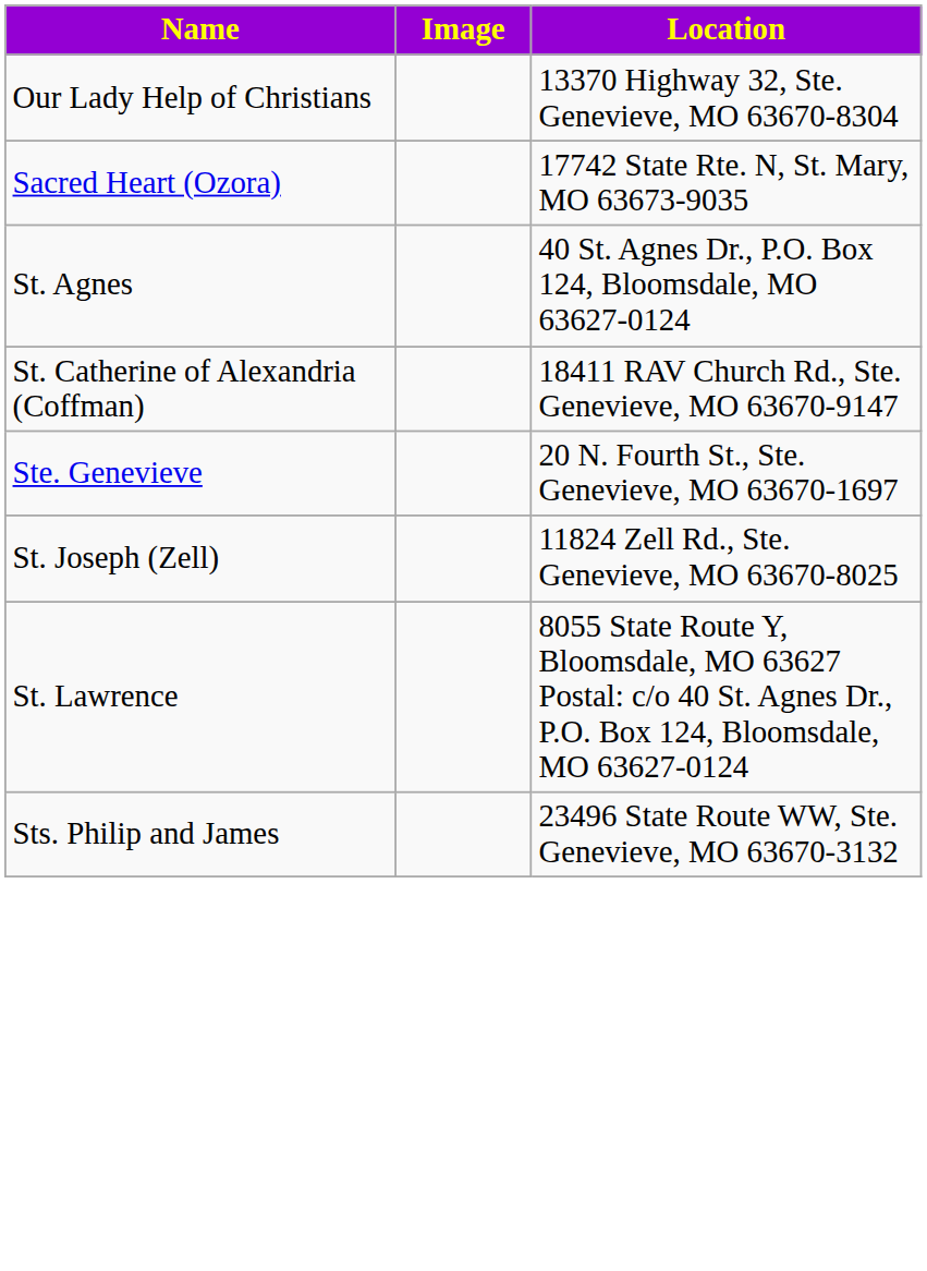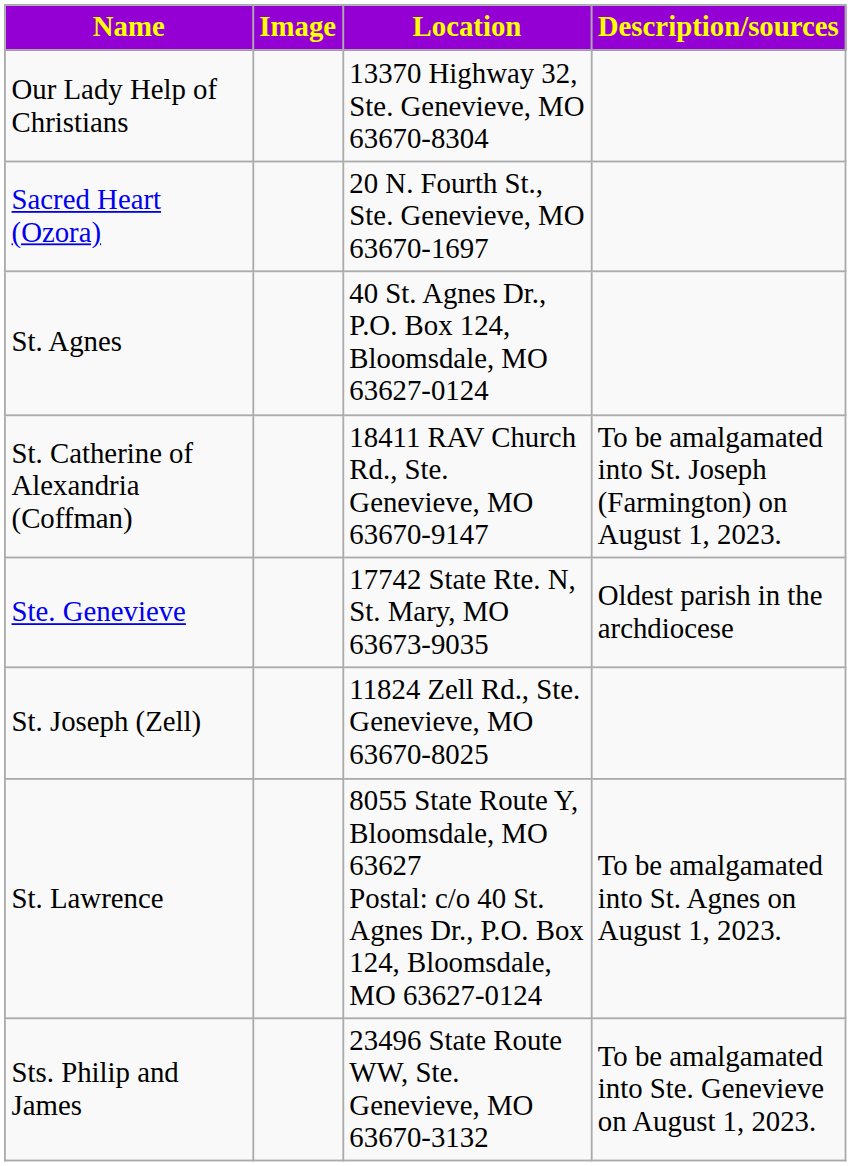 <table class="wikitable sortable mw-collapsible mw-collapsed" style="width:75%">
 <tr>
 <th style="background:darkviolet; color:yellow;" width="30%"><strong>Name</strong></th>
 <th style="background:darkviolet; color:yellow;" width="10%"><strong>Image</strong></th>
 <th style="background:darkviolet; color:yellow;" width="30%"><strong>Location</strong></th>
+<th style="background:darkviolet; color:yellow;" width="30%"><strong>Description/sources</strong></th>
 </tr>
 <tr>
 <td>Our Lady Help of Christians</td>
 <td></td>
 <td>13370 Highway 32, Ste. Genevieve, MO 63670-8304</td>
+<td></td>
 </tr>
 <tr>
 <td><a href='#'>Sacred Heart (Ozora)</a></td>
 <td></td>
-<td>17742 State Rte. N, St. Mary, MO 63673-9035</td>
+<td>20 N. Fourth St., Ste. Genevieve, MO 63670-1697</td>
+<td></td>
 </tr>
 <tr>
 <td>St. Agnes</td>
 <td></td>
 <td>40 St. Agnes Dr., P.O. Box 124, Bloomsdale, MO 63627-0124</td>
+<td></td>
 </tr>
 <tr>
 <td>St. Catherine of Alexandria (Coffman)</td>
 <td></td>
 <td>18411 RAV Church Rd., Ste. Genevieve, MO 63670-9147</td>
+<td>To be amalgamated into St. Joseph (Farmington) on August 1, 2023.</td>
 </tr>
 <tr>
 <td><a href='#'>Ste. Genevieve</a></td>
 <td></td>
-<td>20 N. Fourth St., Ste. Genevieve, MO 63670-1697</td>
+<td>17742 State Rte. N, St. Mary, MO 63673-9035</td>
+<td>Oldest parish in the archdiocese</td>
 </tr>
 <tr>
 <td>St. Joseph (Zell)</td>
 <td></td>
 <td>11824 Zell Rd., Ste. Genevieve, MO 63670-8025</td>
+<td></td>
 </tr>
 <tr>
 <td>St. Lawrence</td>
 <td></td>
 <td>8055 State Route Y, Bloomsdale, MO 63627<br>Postal: c/o 40 St. Agnes Dr., P.O. Box 124, Bloomsdale, MO 63627-0124</td>
+<td>To be amalgamated into St. Agnes on August 1, 2023.</td>
 </tr>
 <tr>
 <td>Sts. Philip and James</td>
 <td></td>
 <td>23496 State Route WW, Ste. Genevieve, MO 63670-3132</td>
+<td>To be amalgamated into Ste. Genevieve on August 1, 2023.</td>
 </tr>
 </table>
